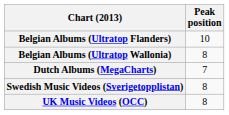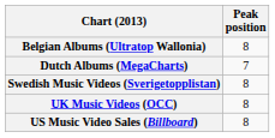 <table class="wikitable sortable plainrowheaders" style="text-align:center">
 <tr>
 <th scope="col">Chart (2013)</th>
 <th scope="col">Peak<br>position</th>
-</tr>
-<tr>
-<th scope="row">Belgian Albums (<a href='#'>Ultratop</a> Flanders)</th>
-<td>10</td>
 </tr>
 <tr>
 <th scope="row">Belgian Albums (<a href='#'>Ultratop</a> Wallonia)</th>
 <td>8</td>
 </tr>
 <tr>
 <th scope="row">Dutch Albums (<a href='#'>MegaCharts</a>)</th>
 <td>7</td>
 </tr>
 <tr>
 <th scope="row">Swedish Music Videos (<a href='#'>Sverigetopplistan</a>)</th>
 <td>8</td>
 </tr>
 <tr>
 <th scope="row"><a href='#'>UK Music Videos</a> (<a href='#'>OCC</a>)</th>
 <td>8</td>
 </tr>
+<tr>
+<th scope="row">US Music Video Sales (<em><a href='#'>Billboard</a></em>)</th>
+<td>8</td>
+</tr>
 </table>
